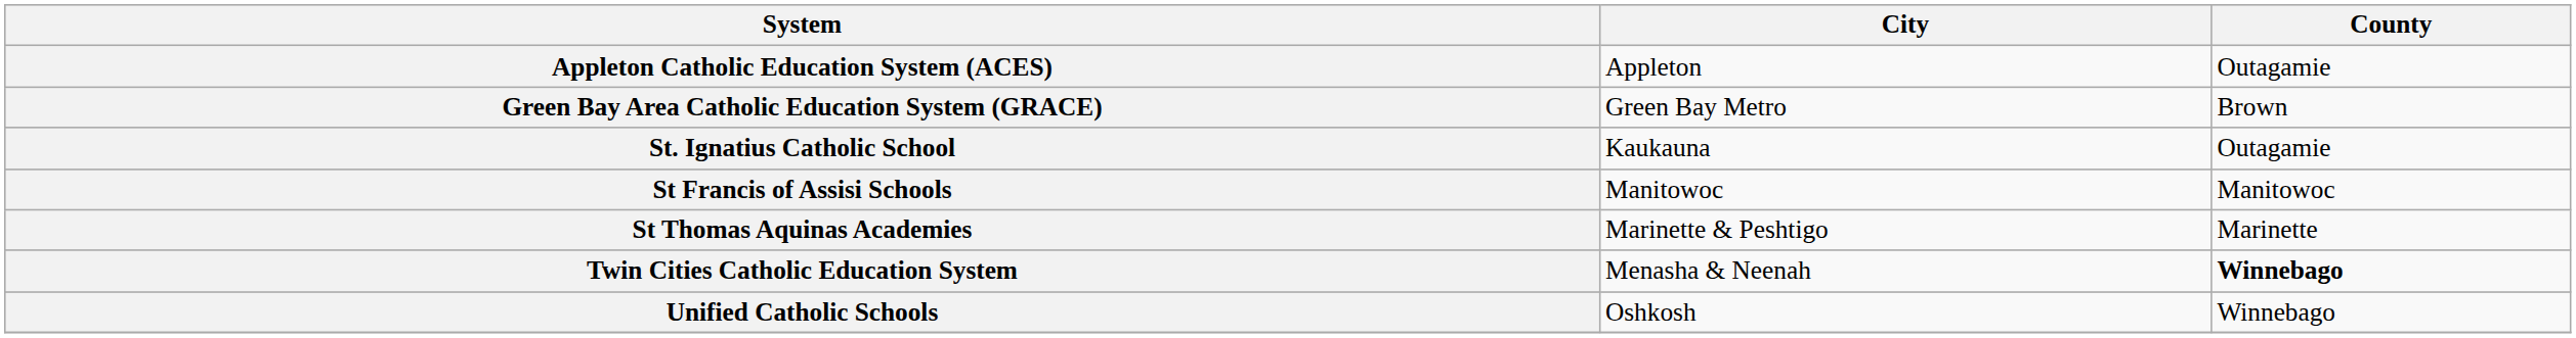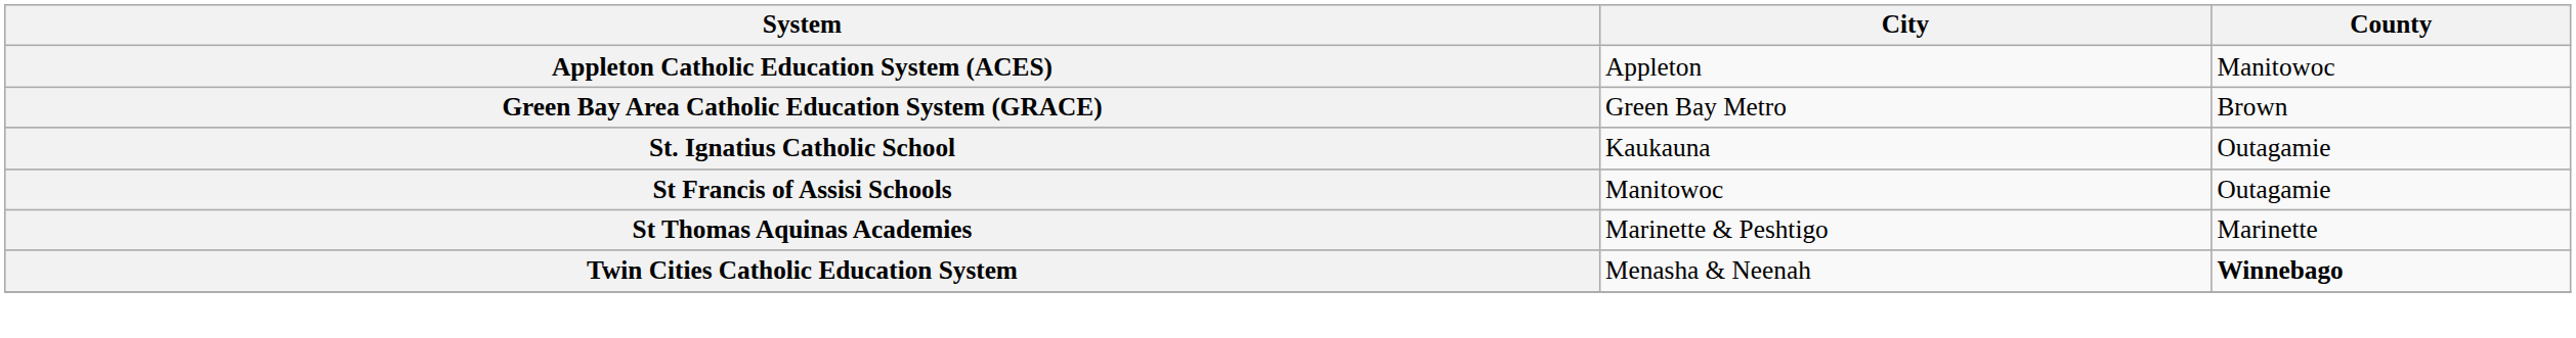 <table class="wikitable" width=80%>
 <tr>
 <th align=center bgcolor="#e5e5e5"><strong>System</strong></th>
 <th align=center bgcolor="#e5e5e5"><strong>City</strong></th>
 <th align=center bgcolor="#e5e5e5"><strong>County</strong></th>
 </tr>
 <tr>
 <th>Appleton Catholic Education System (ACES)</th>
 <td>Appleton</td>
-<td>Outagamie</td>
+<td>Manitowoc</td>
 </tr>
 <tr>
 <th>Green Bay Area Catholic Education System (GRACE)</th>
 <td>Green Bay Metro</td>
 <td>Brown</td>
 </tr>
 <tr>
 <th>St. Ignatius Catholic School</th>
 <td>Kaukauna</td>
 <td>Outagamie</td>
 </tr>
 <tr>
 <th>St Francis of Assisi Schools</th>
 <td>Manitowoc</td>
-<td>Manitowoc</td>
+<td>Outagamie</td>
 </tr>
 <tr>
 <th>St Thomas Aquinas Academies</th>
 <td>Marinette & Peshtigo</td>
 <td>Marinette</td>
 </tr>
 <tr>
 <th>Twin Cities Catholic Education System</th>
 <td>Menasha & Neenah</td>
 <td><strong>Winnebago</strong></td>
 </tr>
 <tr>
-<th>Unified Catholic Schools</th>
-<td>Oshkosh</td>
-<td>Winnebago</td>
-</tr>
-<tr>
 </tr>
 </table>
